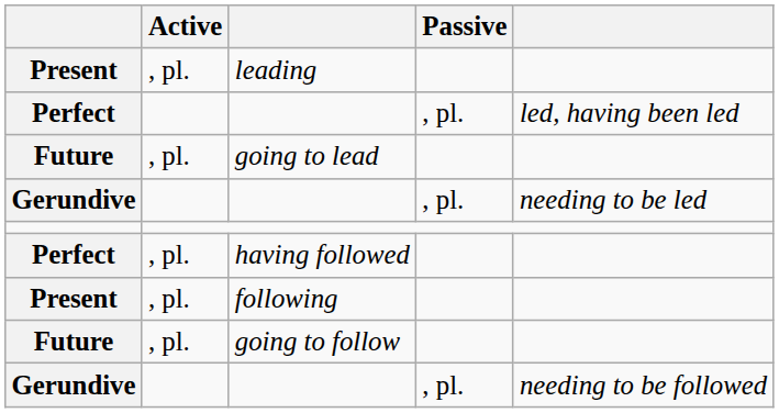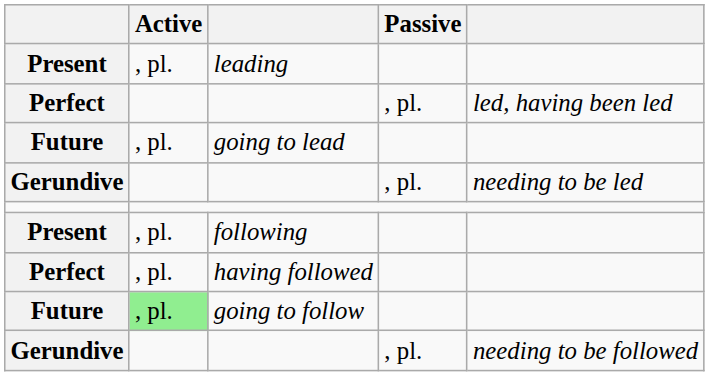 <table class="wikitable">
 <tr>
 <th></th>
 <th>Active</th>
 <th></th>
 <th>Passive</th>
 <th></th>
 </tr>
 <tr>
 <th>Present</th>
 <td><strong></strong>, pl. <strong></strong></td>
 <td><em>leading</em></td>
 <td></td>
 <td></td>
 </tr>
 <tr>
 <th>Perfect</th>
 <td></td>
 <td></td>
 <td><strong></strong>, pl. <strong></strong></td>
 <td><em>led, having been led</em></td>
 </tr>
 <tr>
 <th>Future</th>
 <td><strong></strong>, pl. <strong></strong></td>
 <td><em>going to lead</em></td>
 <td></td>
 <td></td>
 </tr>
 <tr>
 <th>Gerundive</th>
 <td></td>
 <td></td>
 <td><strong></strong>, pl. <strong></strong></td>
 <td><em>needing to be led</em></td>
 </tr>
 <tr>
 <td></td>
 </tr>
 <tr>
+<th>Present</th>
+<td><strong></strong>, pl. <strong></strong></td>
+<td><em>following</em></td>
+<td></td>
+<td></td>
+</tr>
+<tr>
 <th>Perfect</th>
 <td><strong></strong>, pl. <strong></strong></td>
 <td><em>having followed</em></td>
 <td></td>
 <td></td>
 </tr>
 <tr>
-<th>Present</th>
-<td><strong></strong>, pl. <strong></strong></td>
-<td><em>following</em></td>
-<td></td>
-<td></td>
-</tr>
-<tr>
 <th>Future</th>
-<td><strong></strong>, pl. <strong></strong></td>
+<td style="background: lightgreen;"><strong></strong>, pl. <strong></strong></td>
 <td><em>going to follow</em></td>
 <td></td>
 <td></td>
 </tr>
 <tr>
 <th>Gerundive</th>
 <td></td>
 <td></td>
 <td><strong></strong>, pl. <strong></strong></td>
 <td><em>needing to be followed</em></td>
 </tr>
 </table>
